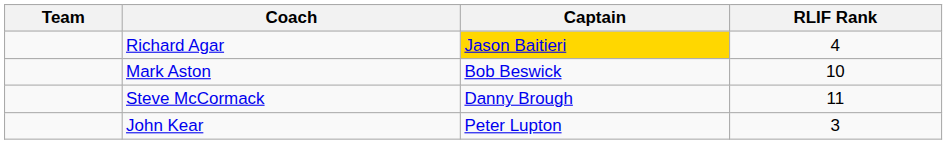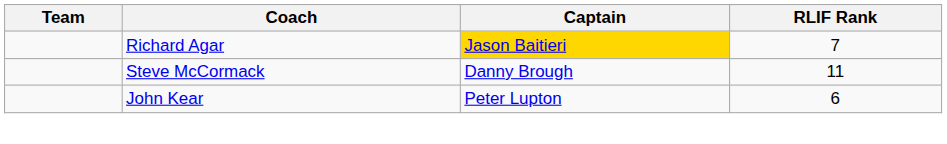 <table class="wikitable sortable" style="width:70%;">
 <tr>
 <th>Team</th>
 <th>Coach</th>
 <th>Captain</th>
 <th>RLIF Rank</th>
 </tr>
 <tr>
 <td><strong></strong></td>
 <td><a href='#'>Richard Agar</a></td>
 <td style="background: gold;"><a href='#'>Jason Baitieri</a></td>
-<td style="text-align: center;">4</td>
-</tr>
-<tr>
-<td><strong></strong></td>
-<td><a href='#'>Mark Aston</a></td>
-<td><a href='#'>Bob Beswick</a></td>
-<td style="text-align: center;">10</td>
+<td style="text-align: center;">7</td>
 </tr>
 <tr>
 <td><strong></strong></td>
 <td><a href='#'>Steve McCormack</a></td>
 <td><a href='#'>Danny Brough</a></td>
 <td style="text-align: center;">11</td>
 </tr>
 <tr>
 <td><strong></strong></td>
 <td><a href='#'>John Kear</a></td>
 <td><a href='#'>Peter Lupton</a></td>
-<td style="text-align: center;">3</td>
+<td style="text-align: center;">6</td>
 </tr>
 </table>
